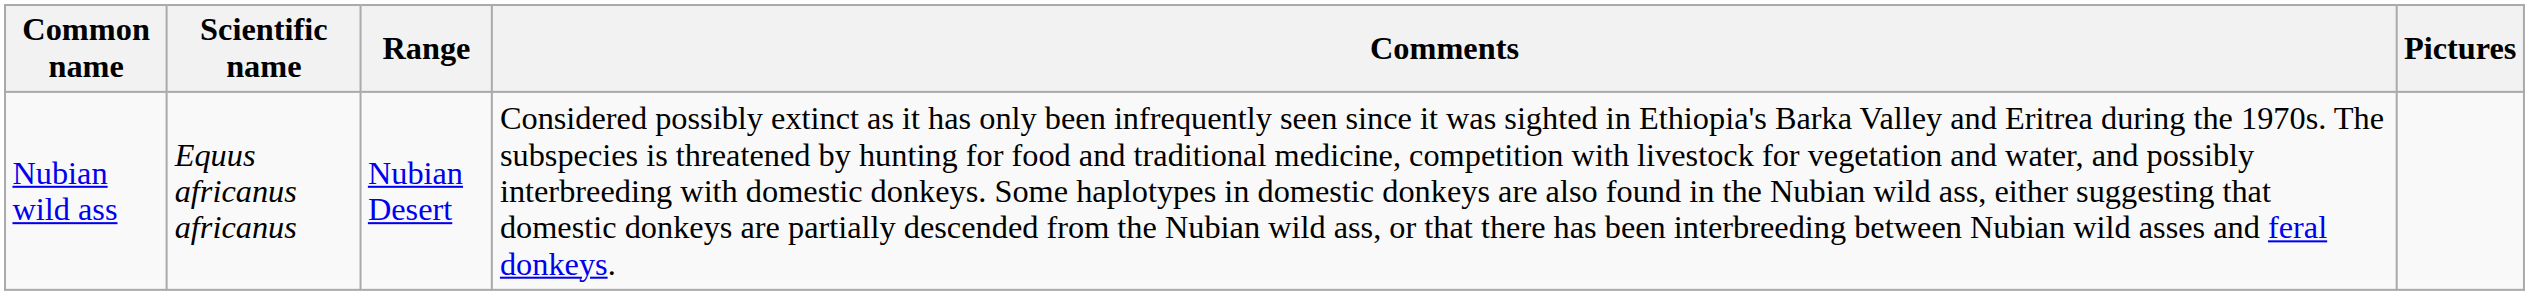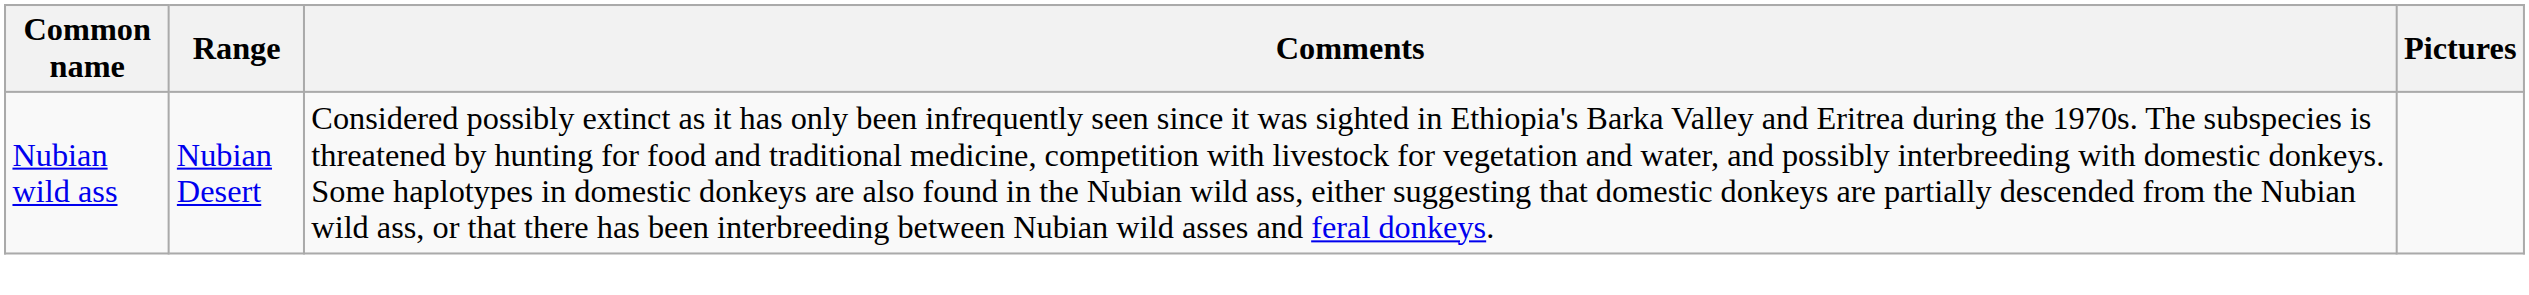 <table class="wikitable">
 <tr>
 <th>Common name</th>
-<th>Scientific name</th>
 <th>Range</th>
 <th class="unsortable">Comments</th>
 <th class="unsortable">Pictures</th>
 </tr>
 <tr>
 <td><a href='#'>Nubian wild ass</a></td>
-<td><em>Equus africanus africanus</em></td>
 <td><a href='#'>Nubian Desert</a></td>
 <td>Considered possibly extinct as it has only been infrequently seen since it was sighted in Ethiopia's Barka Valley and Eritrea during the 1970s. The subspecies is threatened by hunting for food and traditional medicine, competition with livestock for vegetation and water, and possibly interbreeding with domestic donkeys. Some haplotypes in domestic donkeys are also found in the Nubian wild ass, either suggesting that domestic donkeys are partially descended from the Nubian wild ass, or that there has been interbreeding between Nubian wild asses and <a href='#'>feral donkeys</a>.</td>
 <td></td>
 </tr>
 </table>
